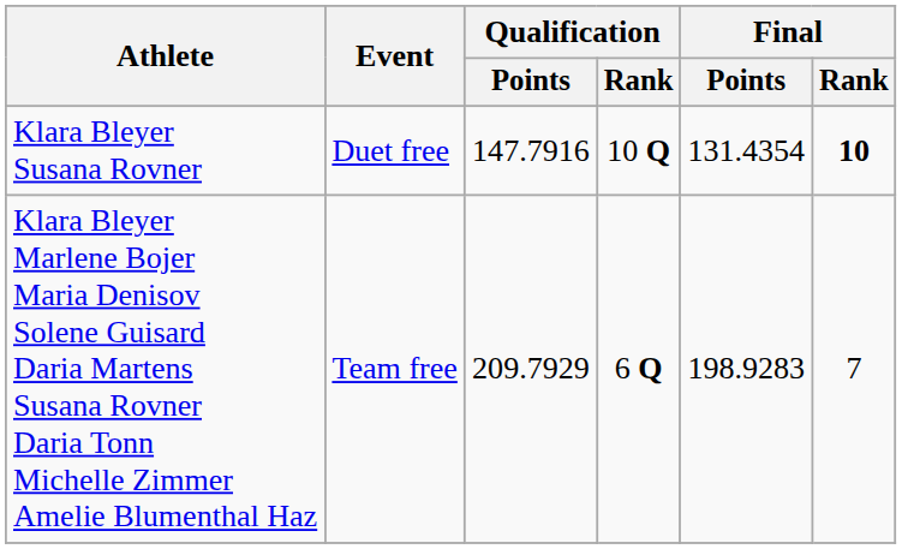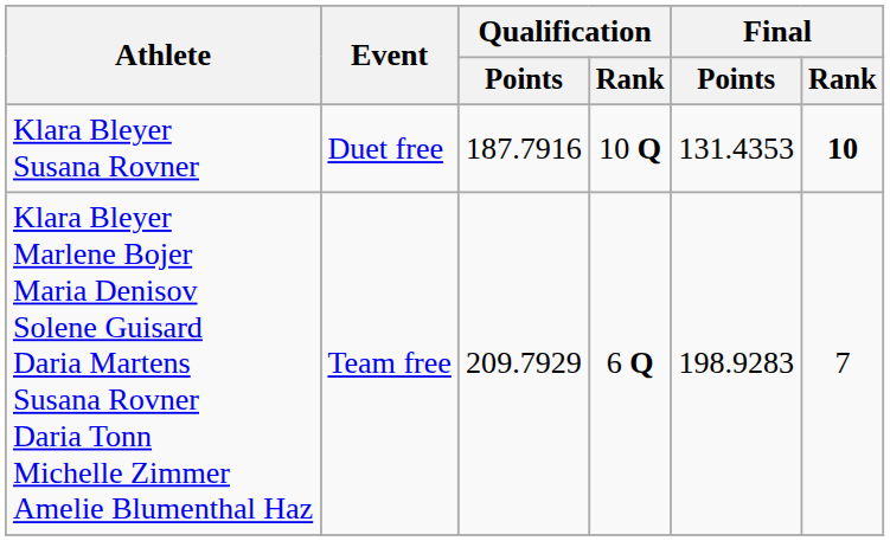 <table class=wikitable style="font-size:90%">
 <tr>
 <th rowspan="2">Athlete</th>
 <th rowspan="2">Event</th>
 <th colspan="2">Qualification</th>
 <th colspan="2">Final</th>
 </tr>
 <tr style="font-size:95%">
 <th>Points</th>
 <th>Rank</th>
 <th>Points</th>
 <th>Rank</th>
 </tr>
 <tr align=center>
 <td align=left><a href='#'>Klara Bleyer</a><br><a href='#'>Susana Rovner</a></td>
 <td align=left><a href='#'>Duet free</a></td>
-<td>147.7916</td>
+<td>187.7916</td>
 <td>10 <strong>Q</strong></td>
-<td>131.4354</td>
+<td>131.4353</td>
 <td><strong>10</strong></td>
 </tr>
 <tr align=center>
 <td align=left><a href='#'>Klara Bleyer</a><br><a href='#'>Marlene Bojer</a><br><a href='#'>Maria Denisov</a><br><a href='#'>Solene Guisard</a><br><a href='#'>Daria Martens</a><br><a href='#'>Susana Rovner</a><br><a href='#'>Daria Tonn</a><br><a href='#'>Michelle Zimmer</a><br><a href='#'>Amelie Blumenthal Haz</a></td>
 <td align=left><a href='#'>Team free</a></td>
 <td>209.7929</td>
 <td>6 <strong>Q</strong></td>
 <td>198.9283</td>
 <td>7</td>
 </tr>
 </table>
